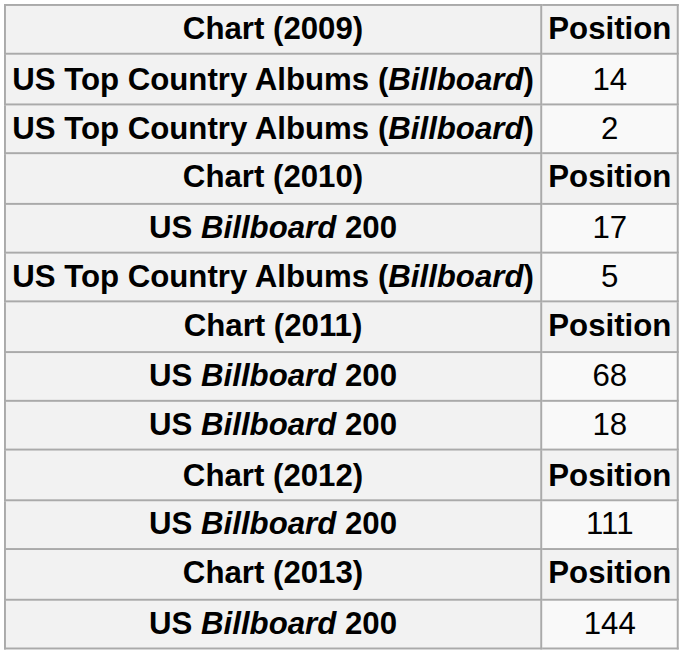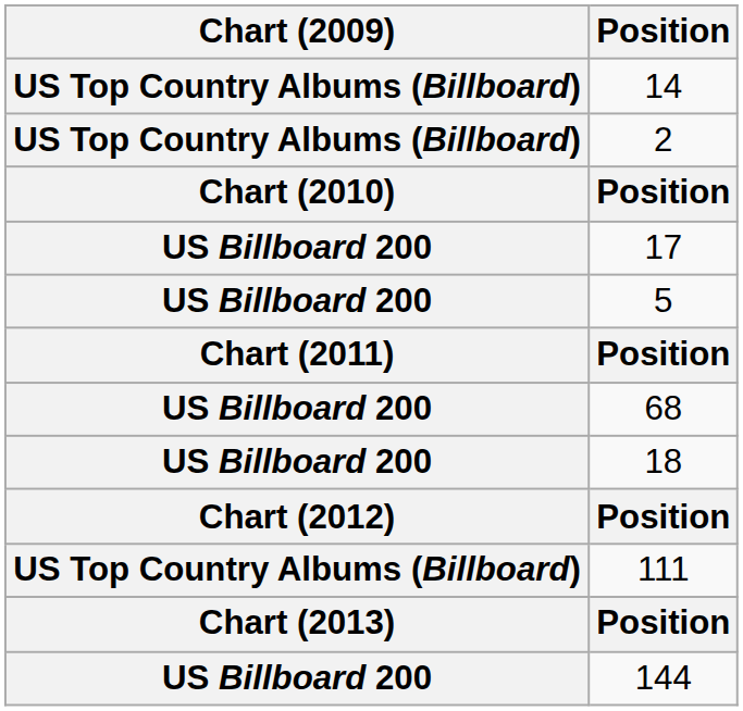 <table class="wikitable plainrowheaders" style="text-align:center">
 <tr>
 <th scope="col">Chart (2009)</th>
 <th scope="col">Position</th>
 </tr>
 <tr>
 <th scope="row">US Top Country Albums (<em>Billboard</em>)</th>
 <td>14</td>
 </tr>
 <tr>
 <th scope="row">US Top Country Albums (<em>Billboard</em>)</th>
 <td>2</td>
 </tr>
 <tr>
 <th scope="col">Chart (2010)</th>
 <th scope="col">Position</th>
 </tr>
 <tr>
 <th scope="row">US <em>Billboard</em> 200</th>
 <td>17</td>
 </tr>
 <tr>
-<th scope="row">US Top Country Albums (<em>Billboard</em>)</th>
+<th scope="row">US <em>Billboard</em> 200</th>
 <td>5</td>
 </tr>
 <tr>
 <th scope="col">Chart (2011)</th>
 <th scope="col">Position</th>
 </tr>
 <tr>
 <th scope="row">US <em>Billboard</em> 200</th>
 <td>68</td>
 </tr>
 <tr>
 <th scope="row">US <em>Billboard</em> 200</th>
 <td>18</td>
 </tr>
 <tr>
 <th scope="col">Chart (2012)</th>
 <th scope="col">Position</th>
 </tr>
 <tr>
-<th scope="row">US <em>Billboard</em> 200</th>
+<th scope="row">US Top Country Albums (<em>Billboard</em>)</th>
 <td>111</td>
 </tr>
 <tr>
 <th scope="col">Chart (2013)</th>
 <th scope="col">Position</th>
 </tr>
 <tr>
 <th scope="row">US <em>Billboard</em> 200</th>
 <td>144</td>
 </tr>
 </table>
